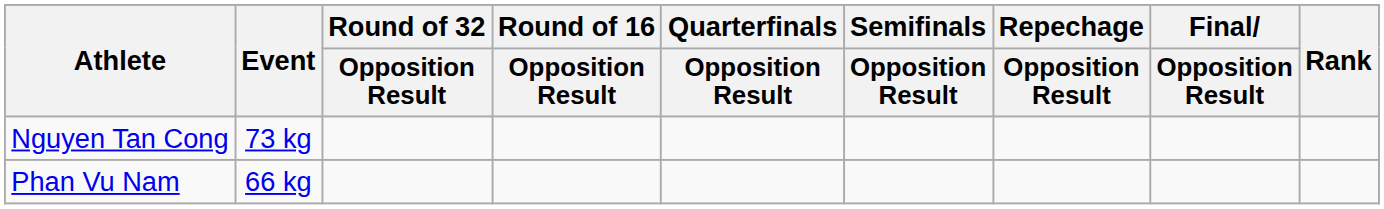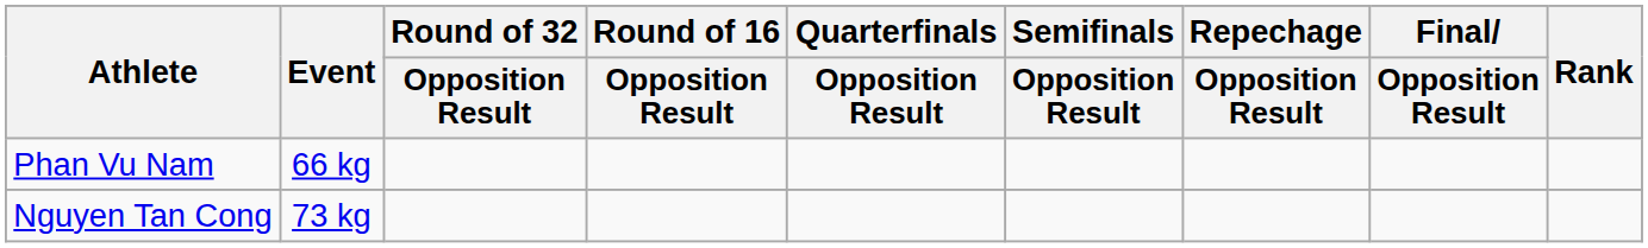 <table class=wikitable style="text-align:center; font-size:90%">
 <tr>
 <th rowspan="2">Athlete</th>
 <th rowspan="2">Event</th>
 <th>Round of 32</th>
 <th>Round of 16</th>
 <th>Quarterfinals</th>
 <th>Semifinals</th>
 <th>Repechage</th>
 <th>Final/</th>
 <th rowspan=2>Rank</th>
 </tr>
 <tr style="font-size:95%">
 <th>Opposition<br>Result</th>
 <th>Opposition<br>Result</th>
 <th>Opposition<br>Result</th>
 <th>Opposition<br>Result</th>
 <th>Opposition<br>Result</th>
 <th>Opposition<br>Result</th>
 </tr>
 <tr>
+<td align=left><a href='#'>Phan Vu Nam</a></td>
+<td><a href='#'>66 kg</a></td>
+<td style="text-align:center;"><br></td>
+<td style="text-align:center;"><br></td>
+<td style="text-align:center;"><br></td>
+<td style="text-align:center;"><br></td>
+<td style="text-align:center;"><br></td>
+<td style="text-align:center;"><br></td>
+<td style="text-align:center;"><br></td>
+</tr>
+<tr>
 <td align=left><a href='#'>Nguyen Tan Cong</a></td>
 <td><a href='#'>73 kg</a></td>
 <td style="text-align:center;"><br></td>
 <td style="text-align:center;"><br></td>
 <td style="text-align:center;"><br></td>
 <td style="text-align:center;"><br></td>
 <td style="text-align:center;"><br></td>
 <td style="text-align:center;"><br></td>
 <td style="text-align:center;"><br></td>
 </tr>
-<tr>
-<td align=left><a href='#'>Phan Vu Nam</a></td>
-<td><a href='#'>66 kg</a></td>
-<td style="text-align:center;"><br></td>
-<td style="text-align:center;"><br></td>
-<td style="text-align:center;"><br></td>
-<td style="text-align:center;"><br></td>
-<td style="text-align:center;"><br></td>
-<td style="text-align:center;"><br></td>
-<td style="text-align:center;"><br></td>
-</tr>
 </table>
